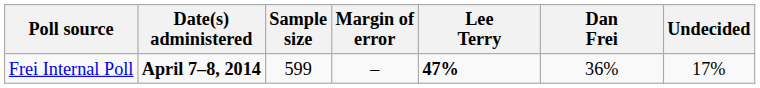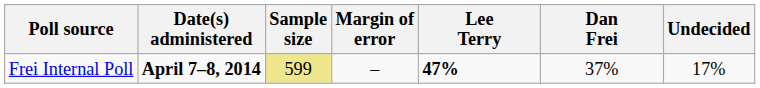 <table class="wikitable">
 <tr>
 <th>Poll source</th>
 <th>Date(s)<br>administered</th>
 <th>Sample<br>size</th>
 <th>Margin of<br>error</th>
 <th style="width:100px;">Lee<br>Terry</th>
 <th style="width:100px;">Dan<br>Frei</th>
 <th>Undecided</th>
 </tr>
 <tr>
 <td><a href='#'>Frei Internal Poll</a></td>
 <td align=center><strong>April 7–8, 2014</strong></td>
-<td align=center>599</td>
+<td align=center style="background: khaki;">599</td>
 <td align=center>–</td>
 <td><strong>47%</strong></td>
-<td align=center>36%</td>
+<td align=center>37%</td>
 <td align=center>17%</td>
 </tr>
 </table>
